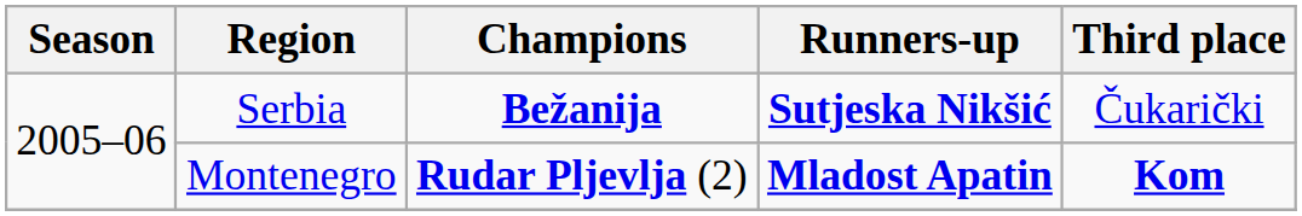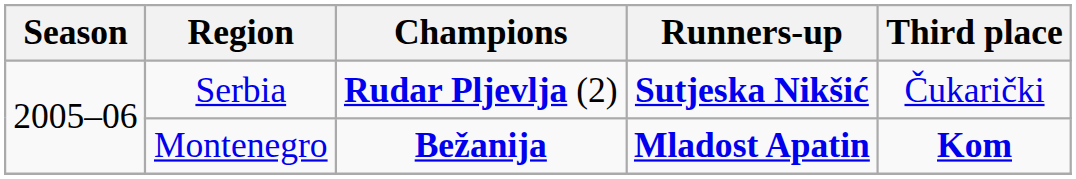 <table class="wikitable sortable" style="text-align:center">
 <tr>
 <th>Season</th>
 <th>Region</th>
 <th>Champions</th>
 <th>Runners-up</th>
 <th>Third place</th>
 </tr>
 <tr>
 <td rowspan="2">2005–06</td>
 <td><a href='#'>Serbia</a></td>
-<td><strong><a href='#'>Bežanija</a></strong></td>
+<td><strong><a href='#'>Rudar Pljevlja</a></strong> (2)</td>
 <td><strong><a href='#'>Sutjeska Nikšić</a></strong></td>
 <td><a href='#'>Čukarički</a></td>
 </tr>
 <tr>
 <td><a href='#'>Montenegro</a></td>
-<td><strong><a href='#'>Rudar Pljevlja</a></strong> (2)</td>
+<td><strong><a href='#'>Bežanija</a></strong></td>
 <td><strong><a href='#'>Mladost Apatin</a></strong></td>
 <td><strong><a href='#'>Kom</a></strong></td>
 </tr>
 <tr style="background:#f5faff">
 </tr>
 </table>
